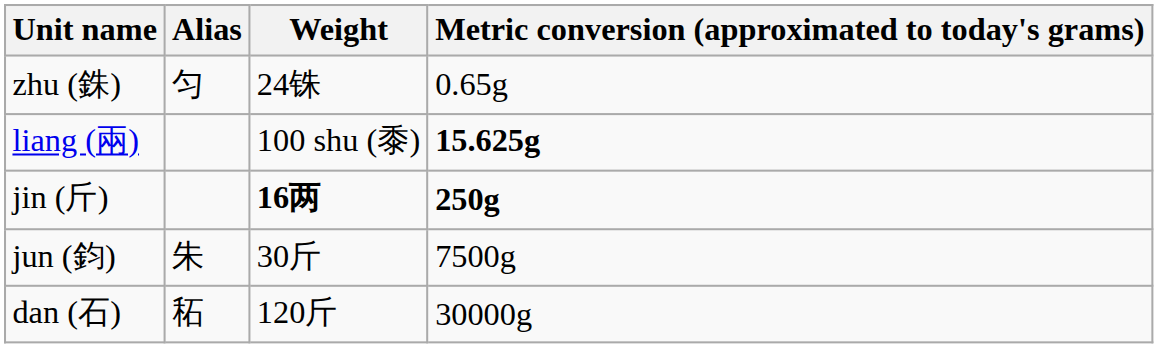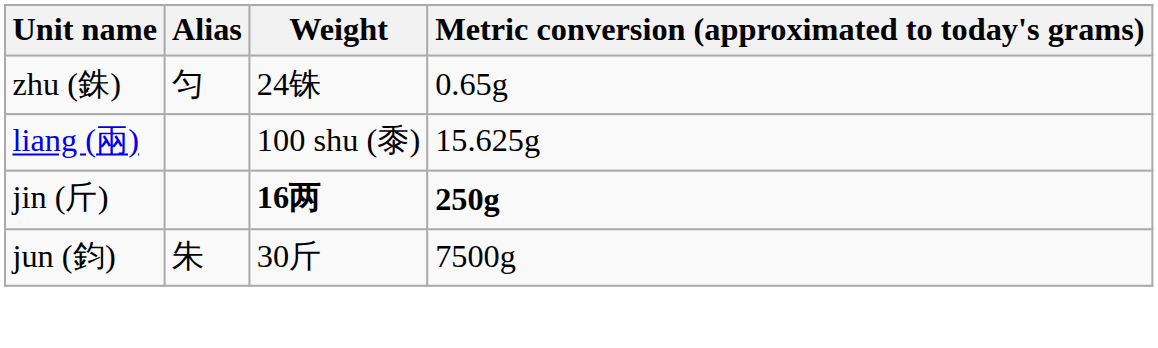 <table class="wikitable">
 <tr>
 <th>Unit name</th>
 <th>Alias</th>
 <th>Weight</th>
 <th>Metric conversion (approximated to today's grams)</th>
 </tr>
 <tr>
 <td>zhu (銖)</td>
 <td>匀</td>
 <td>24铢</td>
 <td>0.65g</td>
 </tr>
 <tr>
 <td><a href='#'>liang (兩)</a></td>
 <td></td>
 <td>100 shu (黍)</td>
-<td><strong>15.625g</strong></td>
+<td>15.625g</td>
 </tr>
 <tr>
 <td>jin (斤)</td>
 <td></td>
 <td><strong>16两</strong></td>
 <td><strong>250g</strong></td>
 </tr>
 <tr>
 <td>jun (鈞)</td>
 <td>朱</td>
 <td>30斤</td>
 <td>7500g</td>
 </tr>
-<tr>
-<td>dan (石)</td>
-<td>䄷</td>
-<td>120斤</td>
-<td>30000g</td>
-</tr>
 </table>
